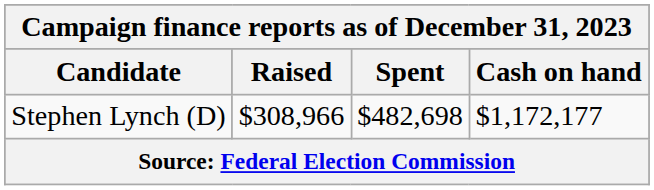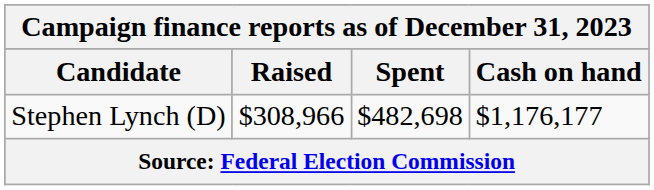 <table class="wikitable sortable">
 <tr>
 <th colspan=4>Campaign finance reports as of December 31, 2023</th>
 </tr>
 <tr style="text-align:center;">
 <th>Candidate</th>
 <th>Raised</th>
 <th>Spent</th>
 <th>Cash on hand</th>
 </tr>
 <tr>
 <td>Stephen Lynch (D)</td>
 <td>$308,966</td>
 <td>$482,698</td>
-<td>$1,172,177</td>
+<td>$1,176,177</td>
 </tr>
 <tr>
 <th colspan="4"><small>Source: <a href='#'>Federal Election Commission</a></small></th>
 </tr>
 </table>
